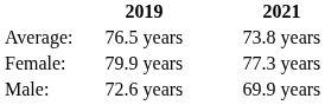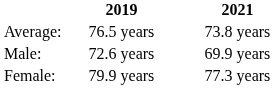 <table style="text-align: center;">
 <tr>
 <th></th>
 <th style="width:7em;">2019</th>
 <th style="width:7em;">2021</th>
 </tr>
 <tr>
 <td style="text-align: left;">Average:</td>
 <td>76.5 years</td>
 <td>73.8 years</td>
 </tr>
 <tr>
+<td style="text-align: left;">Male:</td>
+<td>72.6 years</td>
+<td>69.9 years</td>
+</tr>
+<tr>
 <td style="text-align: left;">Female:</td>
 <td>79.9 years</td>
 <td>77.3 years</td>
 </tr>
-<tr>
-<td style="text-align: left;">Male:</td>
-<td>72.6 years</td>
-<td>69.9 years</td>
-</tr>
 </table>
